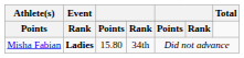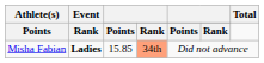 <table class="wikitable" style="font-size:90%">
 <tr>
 <th rowspan="2">Athlete(s)</th>
 <th rowspan="2">Event</th>
 <th colspan="2"></th>
 <th colspan="2"></th>
 <th colspan="2">Total</th>
 </tr>
 <tr>
 </tr>
 <tr>
 <th>Points</th>
 <th>Rank</th>
 <th>Points</th>
 <th>Rank</th>
 <th>Points</th>
 <th>Rank</th>
 </tr>
 <tr align="center">
 <td align="left"><a href='#'>Misha Fabian</a></td>
 <td><strong>Ladies</strong></td>
-<td>15.80</td>
-<td>34th</td>
+<td>15.85</td>
+<td style="background: lightsalmon;">34th</td>
 <td colspan=4><em>Did not advance</em></td>
 </tr>
 </table>
